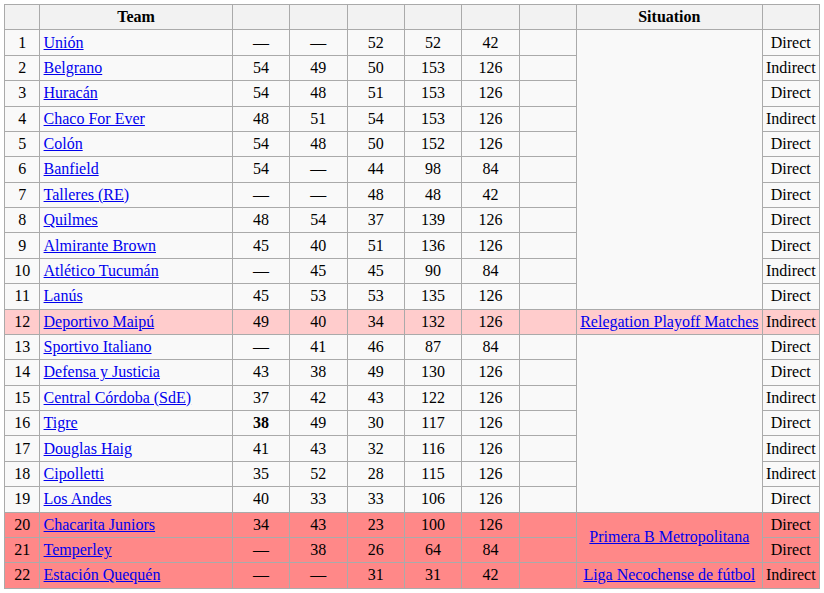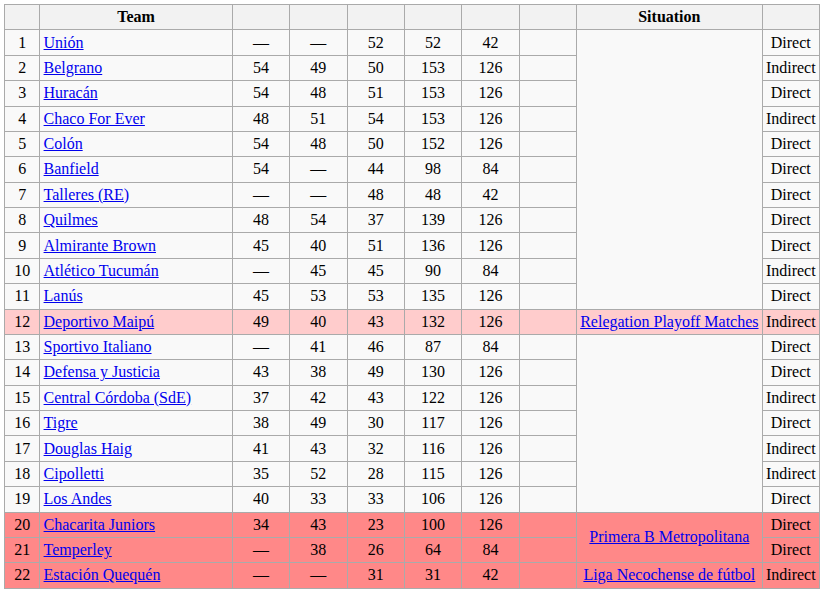 <table class="wikitable" style="text-align: center;">
 <tr>
 <th width=28><br></th>
 <th width=185>Team</th>
 <th width=50></th>
 <th width=50></th>
 <th width=50></th>
 <th width=50></th>
 <th width=50></th>
 <th width=50><br></th>
 <th>Situation</th>
 <th><br></th>
 </tr>
 <tr>
 <td>1</td>
 <td align="left"><a href='#'>Unión</a></td>
 <td>—</td>
 <td>—</td>
 <td>52</td>
 <td>52</td>
 <td>42</td>
 <td><strong></strong></td>
 <td rowspan=11></td>
 <td>Direct</td>
 </tr>
 <tr>
 <td>2</td>
 <td align="left"><a href='#'>Belgrano</a></td>
 <td>54</td>
 <td>49</td>
 <td>50</td>
 <td>153</td>
 <td>126</td>
 <td><strong></strong></td>
 <td>Indirect</td>
 </tr>
 <tr>
 <td>3</td>
 <td align="left"><a href='#'>Huracán</a></td>
 <td>54</td>
 <td>48</td>
 <td>51</td>
 <td>153</td>
 <td>126</td>
 <td><strong></strong></td>
 <td>Direct</td>
 </tr>
 <tr>
 <td>4</td>
 <td align="left"><a href='#'>Chaco For Ever</a></td>
 <td>48</td>
 <td>51</td>
 <td>54</td>
 <td>153</td>
 <td>126</td>
 <td><strong></strong></td>
 <td>Indirect</td>
 </tr>
 <tr>
 <td>5</td>
 <td align="left"><a href='#'>Colón</a></td>
 <td>54</td>
 <td>48</td>
 <td>50</td>
 <td>152</td>
 <td>126</td>
 <td><strong></strong></td>
 <td>Direct</td>
 </tr>
 <tr>
 <td>6</td>
 <td align="left"><a href='#'>Banfield</a></td>
 <td>54</td>
 <td>—</td>
 <td>44</td>
 <td>98</td>
 <td>84</td>
 <td><strong></strong></td>
 <td>Direct</td>
 </tr>
 <tr>
 <td>7</td>
 <td align="left"><a href='#'>Talleres (RE)</a></td>
 <td>—</td>
 <td>—</td>
 <td>48</td>
 <td>48</td>
 <td>42</td>
 <td><strong></strong></td>
 <td>Direct</td>
 </tr>
 <tr>
 <td>8</td>
 <td align="left"><a href='#'>Quilmes</a></td>
 <td>48</td>
 <td>54</td>
 <td>37</td>
 <td>139</td>
 <td>126</td>
 <td><strong></strong></td>
 <td>Direct</td>
 </tr>
 <tr>
 <td>9</td>
 <td align="left"><a href='#'>Almirante Brown</a></td>
 <td>45</td>
 <td>40</td>
 <td>51</td>
 <td>136</td>
 <td>126</td>
 <td><strong></strong></td>
 <td>Direct</td>
 </tr>
 <tr>
 <td>10</td>
 <td align="left"><a href='#'>Atlético Tucumán</a></td>
 <td>—</td>
 <td>45</td>
 <td>45</td>
 <td>90</td>
 <td>84</td>
 <td><strong></strong></td>
 <td>Indirect</td>
 </tr>
 <tr>
 <td>11</td>
 <td align="left"><a href='#'>Lanús</a></td>
 <td>45</td>
 <td>53</td>
 <td>53</td>
 <td>135</td>
 <td>126</td>
 <td><strong></strong></td>
 <td>Direct</td>
 </tr>
 <tr bgcolor=FFCCCC>
 <td>12</td>
 <td align="left"><a href='#'>Deportivo Maipú</a></td>
 <td>49</td>
 <td>40</td>
-<td>34</td>
+<td>43</td>
 <td>132</td>
 <td>126</td>
 <td><strong></strong></td>
 <td><a href='#'>Relegation Playoff Matches</a></td>
 <td>Indirect</td>
 </tr>
 <tr>
 <td>13</td>
 <td align="left"><a href='#'>Sportivo Italiano</a></td>
 <td>—</td>
 <td>41</td>
 <td>46</td>
 <td>87</td>
 <td>84</td>
 <td><strong></strong></td>
 <td rowspan=7></td>
 <td>Direct</td>
 </tr>
 <tr>
 <td>14</td>
 <td align="left"><a href='#'>Defensa y Justicia</a></td>
 <td>43</td>
 <td>38</td>
 <td>49</td>
 <td>130</td>
 <td>126</td>
 <td><strong></strong></td>
 <td>Direct</td>
 </tr>
 <tr>
 <td>15</td>
 <td align="left"><a href='#'>Central Córdoba (SdE)</a></td>
 <td>37</td>
 <td>42</td>
 <td>43</td>
 <td>122</td>
 <td>126</td>
 <td><strong></strong></td>
 <td>Indirect</td>
 </tr>
 <tr>
 <td>16</td>
 <td align="left"><a href='#'>Tigre</a></td>
-<td><strong>38</strong></td>
+<td>38</td>
 <td>49</td>
 <td>30</td>
 <td>117</td>
 <td>126</td>
 <td><strong></strong></td>
 <td>Direct</td>
 </tr>
 <tr>
 <td>17</td>
 <td align="left"><a href='#'>Douglas Haig</a></td>
 <td>41</td>
 <td>43</td>
 <td>32</td>
 <td>116</td>
 <td>126</td>
 <td><strong></strong></td>
 <td>Indirect</td>
 </tr>
 <tr>
 <td>18</td>
 <td align="left"><a href='#'>Cipolletti</a></td>
 <td>35</td>
 <td>52</td>
 <td>28</td>
 <td>115</td>
 <td>126</td>
 <td><strong></strong></td>
 <td>Indirect</td>
 </tr>
 <tr>
 <td>19</td>
 <td align="left"><a href='#'>Los Andes</a></td>
 <td>40</td>
 <td>33</td>
 <td>33</td>
 <td>106</td>
 <td>126</td>
 <td><strong></strong></td>
 <td>Direct</td>
 </tr>
 <tr bgcolor=#FF8888>
 <td>20</td>
 <td align="left"><a href='#'>Chacarita Juniors</a></td>
 <td>34</td>
 <td>43</td>
 <td>23</td>
 <td>100</td>
 <td>126</td>
 <td><strong></strong></td>
 <td rowspan=2><a href='#'>Primera B Metropolitana</a></td>
 <td>Direct</td>
 </tr>
 <tr bgcolor=#FF8888>
 <td>21</td>
 <td align="left"><a href='#'>Temperley</a></td>
 <td>—</td>
 <td>38</td>
 <td>26</td>
 <td>64</td>
 <td>84</td>
 <td><strong></strong></td>
 <td>Direct</td>
 </tr>
 <tr bgcolor=#FF8888>
 <td>22</td>
 <td align="left"><a href='#'>Estación Quequén</a></td>
 <td>—</td>
 <td>—</td>
 <td>31</td>
 <td>31</td>
 <td>42</td>
 <td><strong></strong></td>
 <td><a href='#'>Liga Necochense de fútbol</a></td>
 <td>Indirect</td>
 </tr>
 </table>
